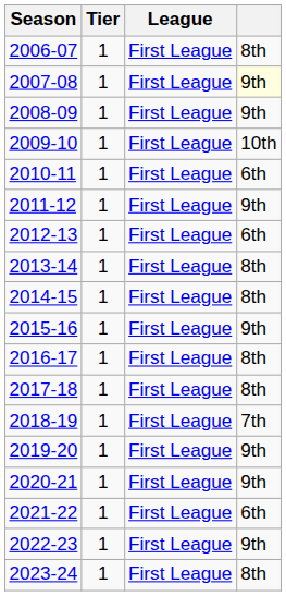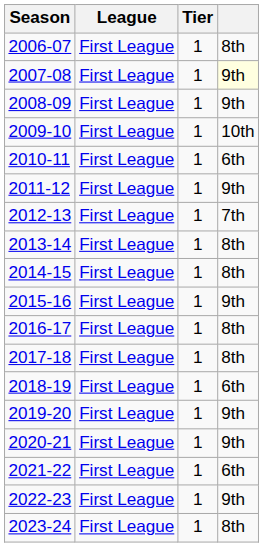 <table class="wikitable" style="font-size:105%">
 <tr bgcolor=>
 <th>Season</th>
+<th>League</th>
 <th>Tier</th>
-<th>League</th>
 <th></th>
 </tr>
 <tr>
 <td><a href='#'>2006-07</a></td>
+<td><a href='#'>First League</a></td>
 <td align="center">1</td>
-<td><a href='#'>First League</a></td>
 <td>8th</td>
 </tr>
 <tr>
 <td><a href='#'>2007-08</a></td>
+<td><a href='#'>First League</a></td>
 <td align="center">1</td>
-<td><a href='#'>First League</a></td>
 <td style="background: lightyellow;">9th</td>
 </tr>
 <tr>
 <td><a href='#'>2008-09</a></td>
+<td><a href='#'>First League</a></td>
 <td align="center">1</td>
-<td><a href='#'>First League</a></td>
 <td>9th</td>
 </tr>
 <tr>
 <td><a href='#'>2009-10</a></td>
+<td><a href='#'>First League</a></td>
 <td align="center">1</td>
-<td><a href='#'>First League</a></td>
 <td>10th</td>
 </tr>
 <tr>
 <td><a href='#'>2010-11</a></td>
+<td><a href='#'>First League</a></td>
 <td align="center">1</td>
-<td><a href='#'>First League</a></td>
 <td>6th</td>
 </tr>
 <tr>
 <td><a href='#'>2011-12</a></td>
+<td><a href='#'>First League</a></td>
 <td align="center">1</td>
-<td><a href='#'>First League</a></td>
 <td>9th</td>
 </tr>
 <tr>
 <td><a href='#'>2012-13</a></td>
+<td><a href='#'>First League</a></td>
 <td align="center">1</td>
-<td><a href='#'>First League</a></td>
-<td>6th</td>
+<td>7th</td>
 </tr>
 <tr>
 <td><a href='#'>2013-14</a></td>
+<td><a href='#'>First League</a></td>
 <td align="center">1</td>
-<td><a href='#'>First League</a></td>
 <td>8th</td>
 </tr>
 <tr>
 <td><a href='#'>2014-15</a></td>
+<td><a href='#'>First League</a></td>
 <td align="center">1</td>
-<td><a href='#'>First League</a></td>
 <td>8th</td>
 </tr>
 <tr>
 <td><a href='#'>2015-16</a></td>
+<td><a href='#'>First League</a></td>
 <td align="center">1</td>
-<td><a href='#'>First League</a></td>
 <td>9th</td>
 </tr>
 <tr>
 <td><a href='#'>2016-17</a></td>
+<td><a href='#'>First League</a></td>
 <td align="center">1</td>
-<td><a href='#'>First League</a></td>
 <td>8th</td>
 </tr>
 <tr>
 <td><a href='#'>2017-18</a></td>
+<td><a href='#'>First League</a></td>
 <td align="center">1</td>
-<td><a href='#'>First League</a></td>
 <td>8th</td>
 </tr>
 <tr>
 <td><a href='#'>2018-19</a></td>
+<td><a href='#'>First League</a></td>
 <td align="center">1</td>
-<td><a href='#'>First League</a></td>
-<td>7th</td>
+<td>6th</td>
 </tr>
 <tr>
 <td><a href='#'>2019-20</a></td>
+<td><a href='#'>First League</a></td>
 <td align="center">1</td>
-<td><a href='#'>First League</a></td>
 <td>9th</td>
 </tr>
 <tr>
 <td><a href='#'>2020-21</a></td>
+<td><a href='#'>First League</a></td>
 <td align="center">1</td>
-<td><a href='#'>First League</a></td>
 <td>9th</td>
 </tr>
 <tr>
 <td><a href='#'>2021-22</a></td>
+<td><a href='#'>First League</a></td>
 <td align="center">1</td>
-<td><a href='#'>First League</a></td>
 <td>6th</td>
 </tr>
 <tr>
 <td><a href='#'>2022-23</a></td>
+<td><a href='#'>First League</a></td>
 <td align="center">1</td>
-<td><a href='#'>First League</a></td>
 <td>9th</td>
 </tr>
 <tr>
 <td><a href='#'>2023-24</a></td>
+<td><a href='#'>First League</a></td>
 <td align="center">1</td>
-<td><a href='#'>First League</a></td>
 <td>8th</td>
 </tr>
 </table>
